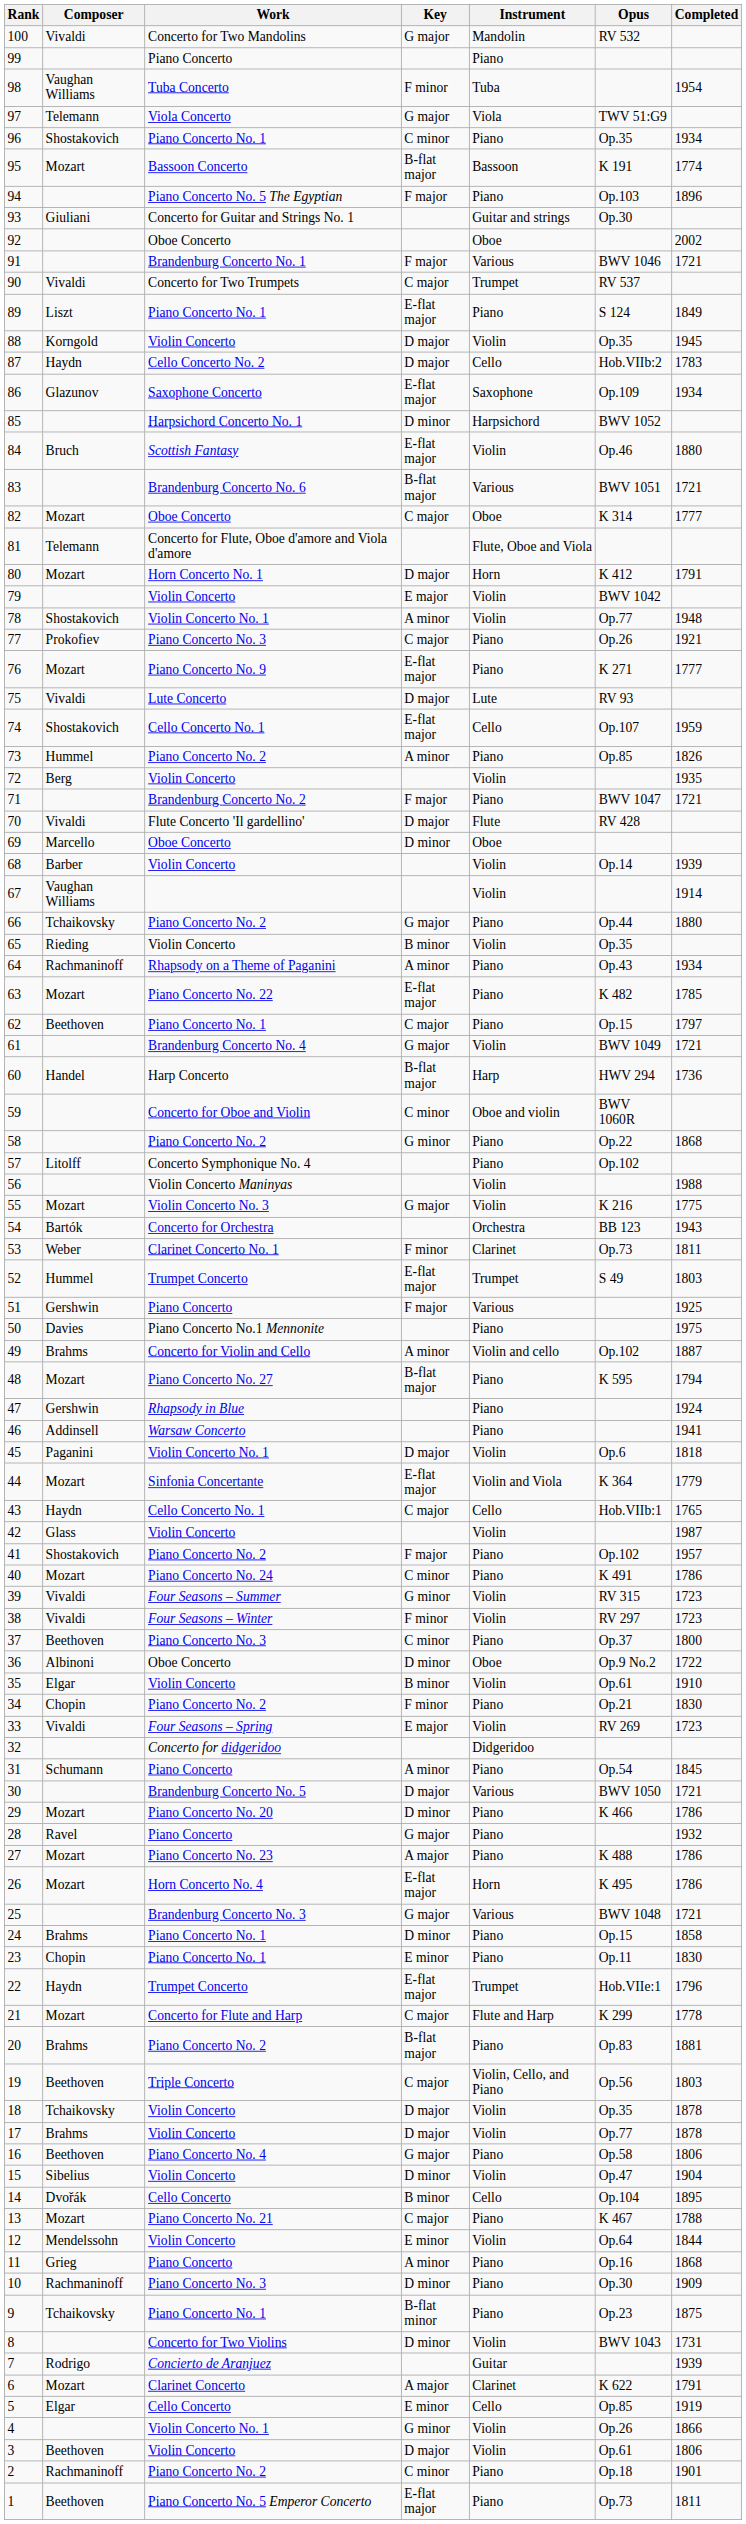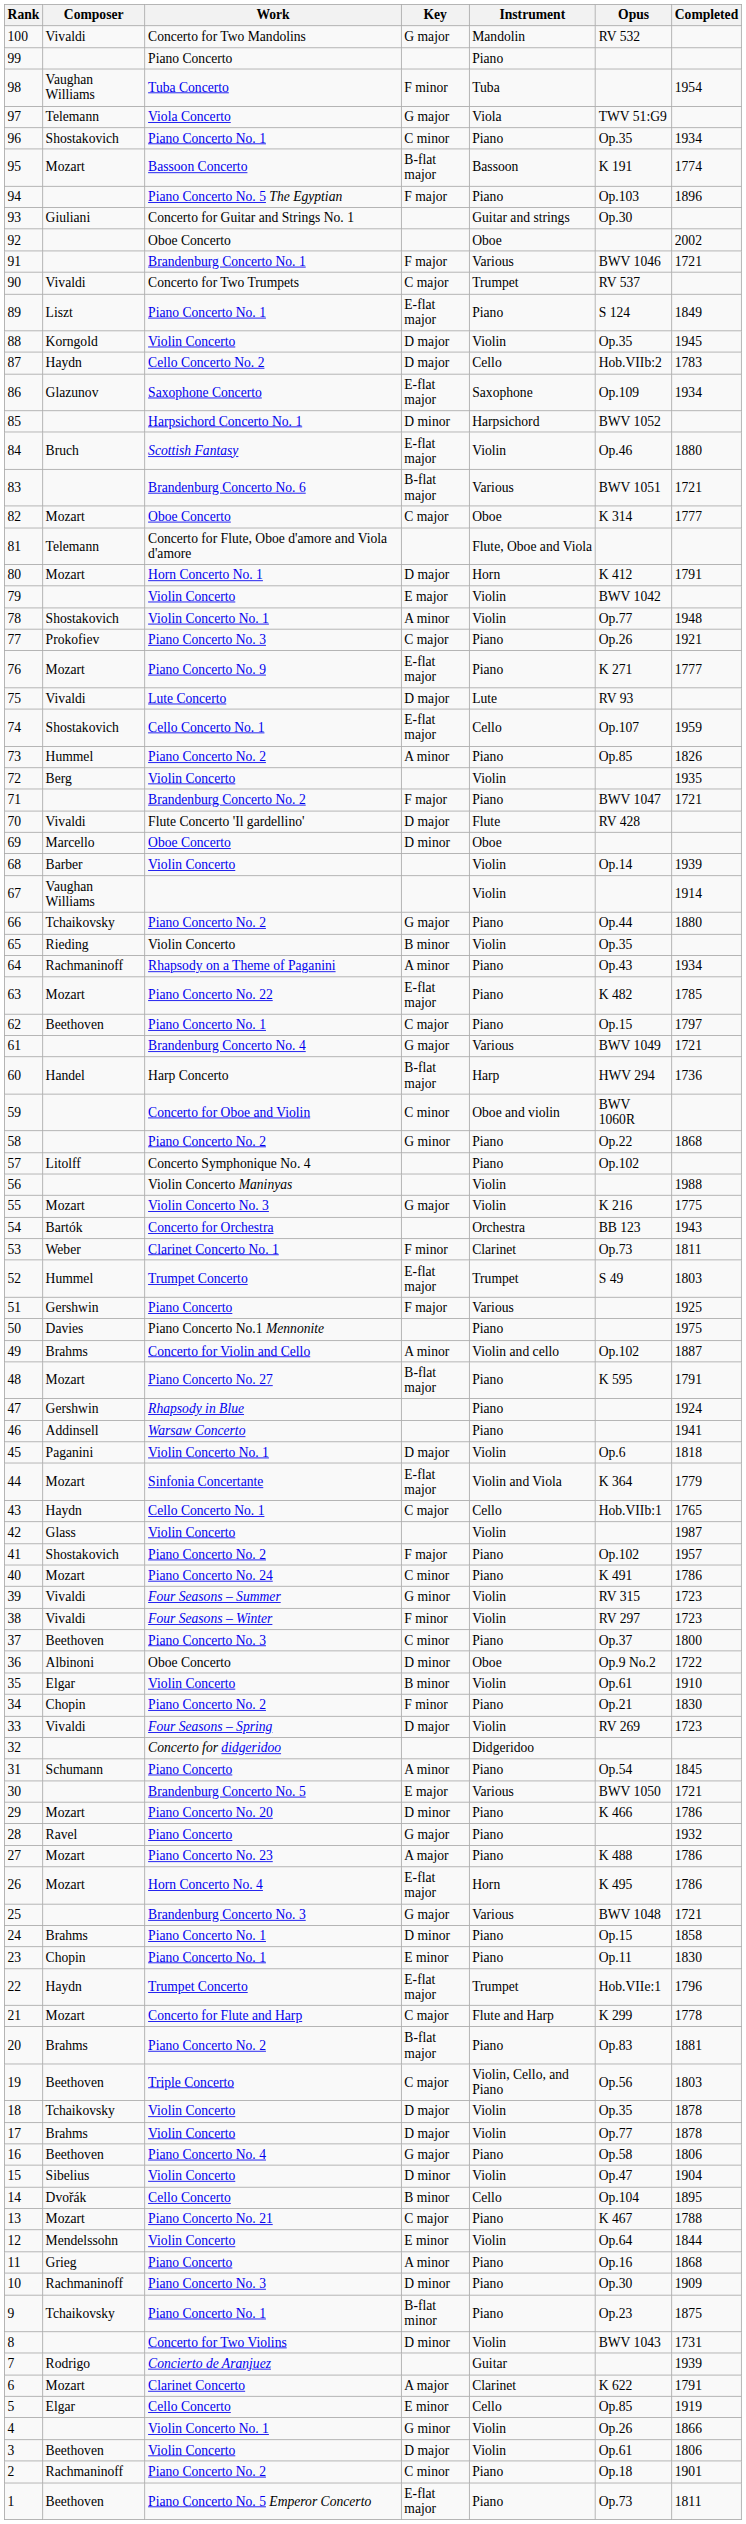 <table class="wikitable sortable">
 <tr>
 <th>Rank</th>
 <th>Composer</th>
 <th>Work</th>
 <th>Key</th>
 <th>Instrument</th>
 <th class=unsortable>Opus</th>
 <th>Completed</th>
 </tr>
 <tr>
 <td>100</td>
 <td>Vivaldi</td>
 <td>Concerto for Two Mandolins</td>
 <td>G major</td>
 <td>Mandolin</td>
 <td>RV 532</td>
 <td></td>
 </tr>
 <tr>
 <td>99</td>
 <td></td>
 <td>Piano Concerto</td>
 <td></td>
 <td>Piano</td>
 <td></td>
 <td></td>
 </tr>
 <tr>
 <td>98</td>
 <td>Vaughan Williams</td>
 <td><a href='#'>Tuba Concerto</a></td>
 <td>F minor</td>
 <td>Tuba</td>
 <td></td>
 <td>1954</td>
 </tr>
 <tr>
 <td>97</td>
 <td>Telemann</td>
 <td><a href='#'>Viola Concerto</a></td>
 <td>G major</td>
 <td>Viola</td>
 <td>TWV 51:G9</td>
 <td></td>
 </tr>
 <tr>
 <td>96</td>
 <td>Shostakovich</td>
 <td><a href='#'>Piano Concerto No. 1</a></td>
 <td>C minor</td>
 <td>Piano</td>
 <td>Op.35</td>
 <td>1934</td>
 </tr>
 <tr>
 <td>95</td>
 <td>Mozart</td>
 <td><a href='#'>Bassoon Concerto</a></td>
 <td>B-flat major</td>
 <td>Bassoon</td>
 <td>K 191</td>
 <td>1774</td>
 </tr>
 <tr>
 <td>94</td>
 <td></td>
 <td><a href='#'>Piano Concerto No. 5</a> <em>The Egyptian</em></td>
 <td>F major</td>
 <td>Piano</td>
 <td>Op.103</td>
 <td>1896</td>
 </tr>
 <tr>
 <td>93</td>
 <td>Giuliani</td>
 <td>Concerto for Guitar and Strings No. 1</td>
 <td></td>
 <td>Guitar and strings</td>
 <td>Op.30</td>
 <td></td>
 </tr>
 <tr>
 <td>92</td>
 <td></td>
 <td>Oboe Concerto</td>
 <td></td>
 <td>Oboe</td>
 <td></td>
 <td>2002</td>
 </tr>
 <tr>
 <td>91</td>
 <td></td>
 <td><a href='#'>Brandenburg Concerto No. 1</a></td>
 <td>F major</td>
 <td>Various</td>
 <td>BWV 1046</td>
 <td>1721</td>
 </tr>
 <tr>
 <td>90</td>
 <td>Vivaldi</td>
 <td>Concerto for Two Trumpets</td>
 <td>C major</td>
 <td>Trumpet</td>
 <td>RV 537</td>
 <td></td>
 </tr>
 <tr>
 <td>89</td>
 <td>Liszt</td>
 <td><a href='#'>Piano Concerto No. 1</a></td>
 <td>E-flat major</td>
 <td>Piano</td>
 <td>S 124</td>
 <td>1849</td>
 </tr>
 <tr>
 <td>88</td>
 <td>Korngold</td>
 <td><a href='#'>Violin Concerto</a></td>
 <td>D major</td>
 <td>Violin</td>
 <td>Op.35</td>
 <td>1945</td>
 </tr>
 <tr>
 <td>87</td>
 <td>Haydn</td>
 <td><a href='#'>Cello Concerto No. 2</a></td>
 <td>D major</td>
 <td>Cello</td>
 <td>Hob.VIIb:2</td>
 <td>1783</td>
 </tr>
 <tr>
 <td>86</td>
 <td>Glazunov</td>
 <td><a href='#'>Saxophone Concerto</a></td>
 <td>E-flat major</td>
 <td>Saxophone</td>
 <td>Op.109</td>
 <td>1934</td>
 </tr>
 <tr>
 <td>85</td>
 <td></td>
 <td><a href='#'>Harpsichord Concerto No. 1</a></td>
 <td>D minor</td>
 <td>Harpsichord</td>
 <td>BWV 1052</td>
 <td></td>
 </tr>
 <tr>
 <td>84</td>
 <td>Bruch</td>
 <td><em><a href='#'>Scottish Fantasy</a></em></td>
 <td>E-flat major</td>
 <td>Violin</td>
 <td>Op.46</td>
 <td>1880</td>
 </tr>
 <tr>
 <td>83</td>
 <td></td>
 <td><a href='#'>Brandenburg Concerto No. 6</a></td>
 <td>B-flat major</td>
 <td>Various</td>
 <td>BWV 1051</td>
 <td>1721</td>
 </tr>
 <tr>
 <td>82</td>
 <td>Mozart</td>
 <td><a href='#'>Oboe Concerto</a></td>
 <td>C major</td>
 <td>Oboe</td>
 <td>K 314</td>
 <td>1777</td>
 </tr>
 <tr>
 <td>81</td>
 <td>Telemann</td>
 <td>Concerto for Flute, Oboe d'amore and Viola d'amore</td>
 <td></td>
 <td>Flute, Oboe and Viola</td>
 <td></td>
 <td></td>
 </tr>
 <tr>
 <td>80</td>
 <td>Mozart</td>
 <td><a href='#'>Horn Concerto No. 1</a></td>
 <td>D major</td>
 <td>Horn</td>
 <td>K 412</td>
 <td>1791</td>
 </tr>
 <tr>
 <td>79</td>
 <td></td>
 <td><a href='#'>Violin Concerto</a></td>
 <td>E major</td>
 <td>Violin</td>
 <td>BWV 1042</td>
 <td></td>
 </tr>
 <tr>
 <td>78</td>
 <td>Shostakovich</td>
 <td><a href='#'>Violin Concerto No. 1</a></td>
 <td>A minor</td>
 <td>Violin</td>
 <td>Op.77</td>
 <td>1948</td>
 </tr>
 <tr>
 <td>77</td>
 <td>Prokofiev</td>
 <td><a href='#'>Piano Concerto No. 3</a></td>
 <td>C major</td>
 <td>Piano</td>
 <td>Op.26</td>
 <td>1921</td>
 </tr>
 <tr>
 <td>76</td>
 <td>Mozart</td>
 <td><a href='#'>Piano Concerto No. 9</a></td>
 <td>E-flat major</td>
 <td>Piano</td>
 <td>K 271</td>
 <td>1777</td>
 </tr>
 <tr>
 <td>75</td>
 <td>Vivaldi</td>
 <td><a href='#'>Lute Concerto</a></td>
 <td>D major</td>
 <td>Lute</td>
 <td>RV 93</td>
 <td></td>
 </tr>
 <tr>
 <td>74</td>
 <td>Shostakovich</td>
 <td><a href='#'>Cello Concerto No. 1</a></td>
 <td>E-flat major</td>
 <td>Cello</td>
 <td>Op.107</td>
 <td>1959</td>
 </tr>
 <tr>
 <td>73</td>
 <td>Hummel</td>
 <td><a href='#'>Piano Concerto No. 2</a></td>
 <td>A minor</td>
 <td>Piano</td>
 <td>Op.85</td>
 <td>1826</td>
 </tr>
 <tr>
 <td>72</td>
 <td Berg>Berg</td>
 <td><a href='#'>Violin Concerto</a></td>
 <td></td>
 <td>Violin</td>
 <td></td>
 <td>1935</td>
 </tr>
 <tr>
 <td>71</td>
 <td></td>
 <td><a href='#'>Brandenburg Concerto No. 2</a></td>
 <td>F major</td>
 <td>Piano</td>
 <td>BWV 1047</td>
 <td>1721</td>
 </tr>
 <tr>
 <td>70</td>
 <td>Vivaldi</td>
 <td>Flute Concerto 'Il gardellino'</td>
 <td>D major</td>
 <td>Flute</td>
 <td>RV 428</td>
 <td></td>
 </tr>
 <tr>
 <td>69</td>
 <td>Marcello</td>
 <td><a href='#'>Oboe Concerto</a></td>
 <td>D minor</td>
 <td>Oboe</td>
 <td></td>
 <td></td>
 </tr>
 <tr>
 <td>68</td>
 <td>Barber</td>
 <td><a href='#'>Violin Concerto</a></td>
 <td></td>
 <td>Violin</td>
 <td>Op.14</td>
 <td>1939</td>
 </tr>
 <tr>
 <td>67</td>
 <td>Vaughan Williams</td>
 <td></td>
 <td></td>
 <td>Violin</td>
 <td></td>
 <td>1914</td>
 </tr>
 <tr>
 <td>66</td>
 <td>Tchaikovsky</td>
 <td><a href='#'>Piano Concerto No. 2</a></td>
 <td>G major</td>
 <td>Piano</td>
 <td>Op.44</td>
 <td>1880</td>
 </tr>
 <tr>
 <td>65</td>
 <td>Rieding</td>
 <td>Violin Concerto</td>
 <td>B minor</td>
 <td>Violin</td>
 <td>Op.35</td>
 <td></td>
 </tr>
 <tr>
 <td>64</td>
 <td>Rachmaninoff</td>
 <td><a href='#'>Rhapsody on a Theme of Paganini</a></td>
 <td>A minor</td>
 <td>Piano</td>
 <td>Op.43</td>
 <td>1934</td>
 </tr>
 <tr>
 <td>63</td>
 <td>Mozart</td>
 <td><a href='#'>Piano Concerto No. 22</a></td>
 <td>E-flat major</td>
 <td>Piano</td>
 <td>K 482</td>
 <td>1785</td>
 </tr>
 <tr>
 <td>62</td>
 <td>Beethoven</td>
 <td><a href='#'>Piano Concerto No. 1</a></td>
 <td>C major</td>
 <td>Piano</td>
 <td>Op.15</td>
 <td>1797</td>
 </tr>
 <tr>
 <td>61</td>
 <td></td>
 <td><a href='#'>Brandenburg Concerto No. 4</a></td>
 <td>G major</td>
-<td>Violin</td>
+<td>Various</td>
 <td>BWV 1049</td>
 <td>1721</td>
 </tr>
 <tr>
 <td>60</td>
 <td>Handel</td>
 <td>Harp Concerto</td>
 <td>B-flat major</td>
 <td>Harp</td>
 <td>HWV 294</td>
 <td>1736</td>
 </tr>
 <tr>
 <td>59</td>
 <td></td>
 <td><a href='#'>Concerto for Oboe and Violin</a></td>
 <td>C minor</td>
 <td>Oboe and violin</td>
 <td>BWV 1060R</td>
 <td></td>
 </tr>
 <tr>
 <td>58</td>
 <td></td>
 <td><a href='#'>Piano Concerto No. 2</a></td>
 <td>G minor</td>
 <td>Piano</td>
 <td>Op.22</td>
 <td>1868</td>
 </tr>
 <tr>
 <td>57</td>
 <td>Litolff</td>
 <td>Concerto Symphonique No. 4</td>
 <td></td>
 <td>Piano</td>
 <td>Op.102</td>
 <td></td>
 </tr>
 <tr>
 <td>56</td>
 <td></td>
 <td>Violin Concerto <em>Maninyas</em></td>
 <td></td>
 <td>Violin</td>
 <td></td>
 <td>1988</td>
 </tr>
 <tr>
 <td>55</td>
 <td>Mozart</td>
 <td><a href='#'>Violin Concerto No. 3</a></td>
 <td>G major</td>
 <td>Violin</td>
 <td>K 216</td>
 <td>1775</td>
 </tr>
 <tr>
 <td>54</td>
 <td>Bartók</td>
 <td><a href='#'>Concerto for Orchestra</a></td>
 <td></td>
 <td>Orchestra</td>
 <td>BB 123</td>
 <td>1943</td>
 </tr>
 <tr>
 <td>53</td>
 <td>Weber</td>
 <td><a href='#'>Clarinet Concerto No. 1</a></td>
 <td>F minor</td>
 <td>Clarinet</td>
 <td>Op.73</td>
 <td>1811</td>
 </tr>
 <tr>
 <td>52</td>
 <td>Hummel</td>
 <td><a href='#'>Trumpet Concerto</a></td>
 <td>E-flat major</td>
 <td>Trumpet</td>
 <td>S 49</td>
 <td>1803</td>
 </tr>
 <tr>
 <td>51</td>
 <td>Gershwin</td>
 <td><a href='#'>Piano Concerto</a></td>
 <td>F major</td>
 <td>Various</td>
 <td></td>
 <td>1925</td>
 </tr>
 <tr>
 <td>50</td>
 <td>Davies</td>
 <td>Piano Concerto No.1 <em>Mennonite</em></td>
 <td></td>
 <td>Piano</td>
 <td></td>
 <td>1975</td>
 </tr>
 <tr>
 <td>49</td>
 <td>Brahms</td>
 <td><a href='#'>Concerto for Violin and Cello</a></td>
 <td>A minor</td>
 <td>Violin and cello</td>
 <td>Op.102</td>
 <td>1887</td>
 </tr>
 <tr>
 <td>48</td>
 <td>Mozart</td>
 <td><a href='#'>Piano Concerto No. 27</a></td>
 <td>B-flat major</td>
 <td>Piano</td>
 <td>K 595</td>
-<td>1794</td>
+<td>1791</td>
 </tr>
 <tr>
 <td>47</td>
 <td>Gershwin</td>
 <td><em><a href='#'>Rhapsody in Blue</a></em></td>
 <td></td>
 <td>Piano</td>
 <td></td>
 <td>1924</td>
 </tr>
 <tr>
 <td>46</td>
 <td>Addinsell</td>
 <td><em><a href='#'>Warsaw Concerto</a></em></td>
 <td></td>
 <td>Piano</td>
 <td></td>
 <td>1941</td>
 </tr>
 <tr>
 <td>45</td>
 <td>Paganini</td>
 <td><a href='#'>Violin Concerto No. 1</a></td>
 <td>D major</td>
 <td>Violin</td>
 <td>Op.6</td>
 <td>1818</td>
 </tr>
 <tr>
 <td>44</td>
 <td>Mozart</td>
 <td><a href='#'>Sinfonia Concertante</a></td>
 <td>E-flat major</td>
 <td>Violin and Viola</td>
 <td>K 364</td>
 <td>1779</td>
 </tr>
 <tr>
 <td>43</td>
 <td>Haydn</td>
 <td><a href='#'>Cello Concerto No. 1</a></td>
 <td>C major</td>
 <td>Cello</td>
 <td>Hob.VIIb:1</td>
 <td>1765</td>
 </tr>
 <tr>
 <td>42</td>
 <td>Glass</td>
 <td><a href='#'>Violin Concerto</a></td>
 <td></td>
 <td>Violin</td>
 <td></td>
 <td>1987</td>
 </tr>
 <tr>
 <td>41</td>
 <td>Shostakovich</td>
 <td><a href='#'>Piano Concerto No. 2</a></td>
 <td>F major</td>
 <td>Piano</td>
 <td>Op.102</td>
 <td>1957</td>
 </tr>
 <tr>
 <td>40</td>
 <td>Mozart</td>
 <td><a href='#'>Piano Concerto No. 24</a></td>
 <td>C minor</td>
 <td>Piano</td>
 <td>K 491</td>
 <td>1786</td>
 </tr>
 <tr>
 <td>39</td>
 <td>Vivaldi</td>
 <td><a href='#'><em>Four Seasons – Summer</em></a></td>
 <td>G minor</td>
 <td>Violin</td>
 <td>RV 315</td>
 <td>1723</td>
 </tr>
 <tr>
 <td>38</td>
 <td>Vivaldi</td>
 <td><a href='#'><em>Four Seasons – Winter</em></a></td>
 <td>F minor</td>
 <td>Violin</td>
 <td>RV 297</td>
 <td>1723</td>
 </tr>
 <tr>
 <td>37</td>
 <td>Beethoven</td>
 <td><a href='#'>Piano Concerto No. 3</a></td>
 <td>C minor</td>
 <td>Piano</td>
 <td>Op.37</td>
 <td>1800</td>
 </tr>
 <tr>
 <td>36</td>
 <td>Albinoni</td>
 <td>Oboe Concerto</td>
 <td>D minor</td>
 <td>Oboe</td>
 <td>Op.9 No.2</td>
 <td>1722</td>
 </tr>
 <tr>
 <td>35</td>
 <td>Elgar</td>
 <td><a href='#'>Violin Concerto</a></td>
 <td>B minor</td>
 <td>Violin</td>
 <td>Op.61</td>
 <td>1910</td>
 </tr>
 <tr>
 <td>34</td>
 <td>Chopin</td>
 <td><a href='#'>Piano Concerto No. 2</a></td>
 <td>F minor</td>
 <td>Piano</td>
 <td>Op.21</td>
 <td>1830</td>
 </tr>
 <tr>
 <td>33</td>
 <td>Vivaldi</td>
 <td><a href='#'><em>Four Seasons – Spring</em></a></td>
-<td>E major</td>
+<td>D major</td>
 <td>Violin</td>
 <td>RV 269</td>
 <td>1723</td>
 </tr>
 <tr>
 <td>32</td>
 <td></td>
 <td><em>Concerto for <a href='#'>didgeridoo</a></em></td>
 <td></td>
 <td>Didgeridoo</td>
 <td></td>
 <td></td>
 </tr>
 <tr>
 <td>31</td>
 <td>Schumann</td>
 <td><a href='#'>Piano Concerto</a></td>
 <td>A minor</td>
 <td>Piano</td>
 <td>Op.54</td>
 <td>1845</td>
 </tr>
 <tr>
 <td>30</td>
 <td></td>
 <td><a href='#'>Brandenburg Concerto No. 5</a></td>
-<td>D major</td>
+<td>E major</td>
 <td>Various</td>
 <td>BWV 1050</td>
 <td>1721</td>
 </tr>
 <tr>
 <td>29</td>
 <td>Mozart</td>
 <td><a href='#'>Piano Concerto No. 20</a></td>
 <td>D minor</td>
 <td>Piano</td>
 <td>K 466</td>
 <td>1786</td>
 </tr>
 <tr>
 <td>28</td>
 <td>Ravel</td>
 <td><a href='#'>Piano Concerto</a></td>
 <td>G major</td>
 <td>Piano</td>
 <td></td>
 <td>1932</td>
 </tr>
 <tr>
 <td>27</td>
 <td>Mozart</td>
 <td><a href='#'>Piano Concerto No. 23</a></td>
 <td>A major</td>
 <td>Piano</td>
 <td>K 488</td>
 <td>1786</td>
 </tr>
 <tr>
 <td>26</td>
 <td>Mozart</td>
 <td><a href='#'>Horn Concerto No. 4</a></td>
 <td>E-flat major</td>
 <td>Horn</td>
 <td>K 495</td>
 <td>1786</td>
 </tr>
 <tr>
 <td>25</td>
 <td></td>
 <td><a href='#'>Brandenburg Concerto No. 3</a></td>
 <td>G major</td>
 <td>Various</td>
 <td>BWV 1048</td>
 <td>1721</td>
 </tr>
 <tr>
 <td>24</td>
 <td>Brahms</td>
 <td><a href='#'>Piano Concerto No. 1</a></td>
 <td>D minor</td>
 <td>Piano</td>
 <td>Op.15</td>
 <td>1858</td>
 </tr>
 <tr>
 <td>23</td>
 <td>Chopin</td>
 <td><a href='#'>Piano Concerto No. 1</a></td>
 <td>E minor</td>
 <td>Piano</td>
 <td>Op.11</td>
 <td>1830</td>
 </tr>
 <tr>
 <td>22</td>
 <td>Haydn</td>
 <td><a href='#'>Trumpet Concerto</a></td>
 <td>E-flat major</td>
 <td>Trumpet</td>
 <td>Hob.VIIe:1</td>
 <td>1796</td>
 </tr>
 <tr>
 <td>21</td>
 <td>Mozart</td>
 <td><a href='#'>Concerto for Flute and Harp</a></td>
 <td>C major</td>
 <td>Flute and Harp</td>
 <td>K 299</td>
 <td>1778</td>
 </tr>
 <tr>
 <td>20</td>
 <td>Brahms</td>
 <td><a href='#'>Piano Concerto No. 2</a></td>
 <td>B-flat major</td>
 <td>Piano</td>
 <td>Op.83</td>
 <td>1881</td>
 </tr>
 <tr>
 <td>19</td>
 <td>Beethoven</td>
 <td><a href='#'>Triple Concerto</a></td>
 <td>C major</td>
 <td>Violin, Cello, and Piano</td>
 <td>Op.56</td>
 <td>1803</td>
 </tr>
 <tr>
 <td>18</td>
 <td>Tchaikovsky</td>
 <td><a href='#'>Violin Concerto</a></td>
 <td>D major</td>
 <td>Violin</td>
 <td>Op.35</td>
 <td>1878</td>
 </tr>
 <tr>
 <td>17</td>
 <td>Brahms</td>
 <td><a href='#'>Violin Concerto</a></td>
 <td>D major</td>
 <td>Violin</td>
 <td>Op.77</td>
 <td>1878</td>
 </tr>
 <tr>
 <td>16</td>
 <td>Beethoven</td>
 <td><a href='#'>Piano Concerto No. 4</a></td>
 <td>G major</td>
 <td>Piano</td>
 <td>Op.58</td>
 <td>1806</td>
 </tr>
 <tr>
 <td>15</td>
 <td>Sibelius</td>
 <td><a href='#'>Violin Concerto</a></td>
 <td>D minor</td>
 <td>Violin</td>
 <td>Op.47</td>
 <td>1904</td>
 </tr>
 <tr>
 <td>14</td>
 <td>Dvořák</td>
 <td><a href='#'>Cello Concerto</a></td>
 <td>B minor</td>
 <td>Cello</td>
 <td>Op.104</td>
 <td>1895</td>
 </tr>
 <tr>
 <td>13</td>
 <td>Mozart</td>
 <td><a href='#'>Piano Concerto No. 21</a></td>
 <td>C major</td>
 <td>Piano</td>
 <td>K 467</td>
 <td>1788</td>
 </tr>
 <tr>
 <td>12</td>
 <td>Mendelssohn</td>
 <td><a href='#'>Violin Concerto</a></td>
 <td>E minor</td>
 <td>Violin</td>
 <td>Op.64</td>
 <td>1844</td>
 </tr>
 <tr>
 <td>11</td>
 <td>Grieg</td>
 <td><a href='#'>Piano Concerto</a></td>
 <td>A minor</td>
 <td>Piano</td>
 <td>Op.16</td>
 <td>1868</td>
 </tr>
 <tr>
 <td>10</td>
 <td>Rachmaninoff</td>
 <td><a href='#'>Piano Concerto No. 3</a></td>
 <td>D minor</td>
 <td>Piano</td>
 <td>Op.30</td>
 <td>1909</td>
 </tr>
 <tr>
 <td>9</td>
 <td>Tchaikovsky</td>
 <td><a href='#'>Piano Concerto No. 1</a></td>
 <td>B-flat minor</td>
 <td>Piano</td>
 <td>Op.23</td>
 <td>1875</td>
 </tr>
 <tr>
 <td>8</td>
 <td></td>
 <td><a href='#'>Concerto for Two Violins</a></td>
 <td>D minor</td>
 <td>Violin</td>
 <td>BWV 1043</td>
 <td>1731</td>
 </tr>
 <tr>
 <td>7</td>
 <td>Rodrigo</td>
 <td><em><a href='#'>Concierto de Aranjuez</a></em></td>
 <td></td>
 <td>Guitar</td>
 <td></td>
 <td>1939</td>
 </tr>
 <tr>
 <td>6</td>
 <td>Mozart</td>
 <td><a href='#'>Clarinet Concerto</a></td>
 <td>A major</td>
 <td>Clarinet</td>
 <td>K 622</td>
 <td>1791</td>
 </tr>
 <tr>
 <td>5</td>
 <td>Elgar</td>
 <td><a href='#'>Cello Concerto</a></td>
 <td>E minor</td>
 <td>Cello</td>
 <td>Op.85</td>
 <td>1919</td>
 </tr>
 <tr>
 <td>4</td>
 <td></td>
 <td><a href='#'>Violin Concerto No. 1</a></td>
 <td>G minor</td>
 <td>Violin</td>
 <td>Op.26</td>
 <td>1866</td>
 </tr>
 <tr>
 <td>3</td>
 <td>Beethoven</td>
 <td><a href='#'>Violin Concerto</a></td>
 <td>D major</td>
 <td>Violin</td>
 <td>Op.61</td>
 <td>1806</td>
 </tr>
 <tr>
 <td>2</td>
 <td>Rachmaninoff</td>
 <td><a href='#'>Piano Concerto No. 2</a></td>
 <td>C minor</td>
 <td>Piano</td>
 <td>Op.18</td>
 <td>1901</td>
 </tr>
 <tr>
 <td>1</td>
 <td>Beethoven</td>
 <td><a href='#'>Piano Concerto No. 5</a> <em>Emperor Concerto</em></td>
 <td>E-flat major</td>
 <td>Piano</td>
 <td>Op.73</td>
 <td>1811</td>
 </tr>
 </table>
